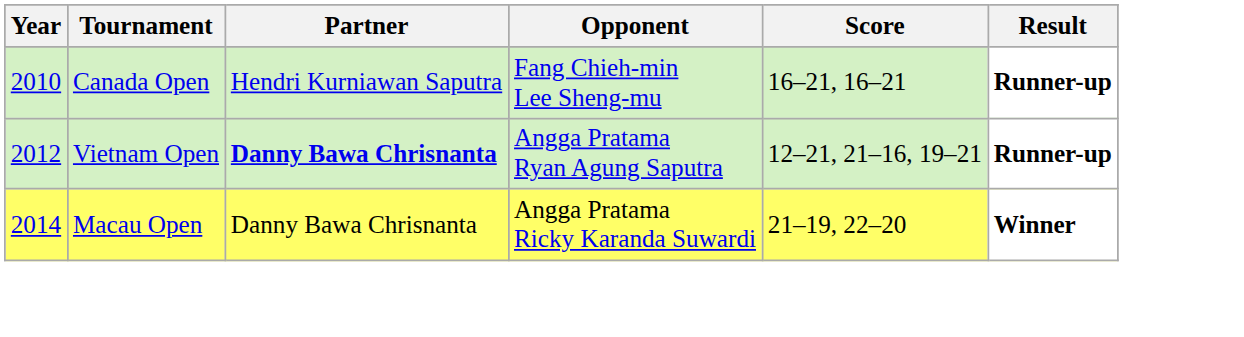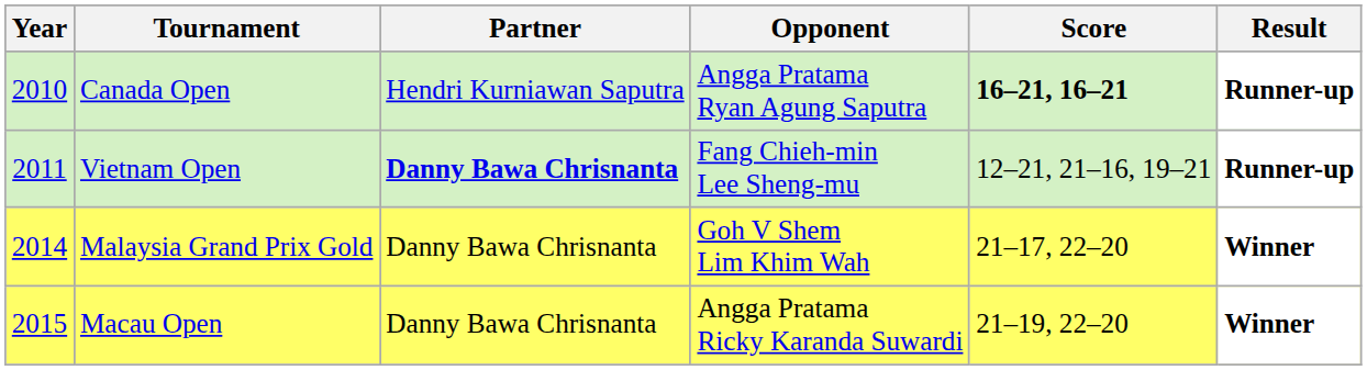 <table class="sortable wikitable" style="font-size: 90%;">
 <tr>
 <th>Year</th>
 <th>Tournament</th>
 <th>Partner</th>
 <th>Opponent</th>
 <th>Score</th>
 <th>Result</th>
 </tr>
 <tr style="background:#D4F1C5">
 <td align="center"><a href='#'>2010</a></td>
 <td align="left"><a href='#'>Canada Open</a></td>
 <td align="left"> <a href='#'>Hendri Kurniawan Saputra</a></td>
-<td align="left"> <a href='#'>Fang Chieh-min</a><br> <a href='#'>Lee Sheng-mu</a></td>
-<td align="left">16–21, 16–21</td>
+<td align="left"> <a href='#'>Angga Pratama</a><br> <a href='#'>Ryan Agung Saputra</a></td>
+<td align="left"><strong>16–21, 16–21</strong></td>
 <td style="text-align:left; background:white"> <strong>Runner-up</strong></td>
 </tr>
 <tr style="background:#D4F1C5">
-<td align="center"><a href='#'>2012</a></td>
+<td align="center"><a href='#'>2011</a></td>
 <td align="left"><a href='#'>Vietnam Open</a></td>
 <td align="left"><strong> <a href='#'>Danny Bawa Chrisnanta</a></strong></td>
-<td align="left"> <a href='#'>Angga Pratama</a><br> <a href='#'>Ryan Agung Saputra</a></td>
+<td align="left"> <a href='#'>Fang Chieh-min</a><br> <a href='#'>Lee Sheng-mu</a></td>
 <td align="left">12–21, 21–16, 19–21</td>
 <td style="text-align:left; background:white"> <strong>Runner-up</strong></td>
 </tr>
 <tr style="background:#FFFF67">
 <td align="center"><a href='#'>2014</a></td>
+<td align="left"><a href='#'>Malaysia Grand Prix Gold</a></td>
+<td align="left"> Danny Bawa Chrisnanta</td>
+<td align="left"> <a href='#'>Goh V Shem</a><br> <a href='#'>Lim Khim Wah</a></td>
+<td align="left">21–17, 22–20</td>
+<td style="text-align:left; background:white"> <strong>Winner</strong></td>
+</tr>
+<tr style="background:#FFFF67">
+<td align="center"><a href='#'>2015</a></td>
 <td align="left"><a href='#'>Macau Open</a></td>
 <td align="left"> Danny Bawa Chrisnanta</td>
 <td align="left"> Angga Pratama<br> <a href='#'>Ricky Karanda Suwardi</a></td>
 <td align="left">21–19, 22–20</td>
 <td style="text-align:left; background:white"> <strong>Winner</strong></td>
 </tr>
 </table>
